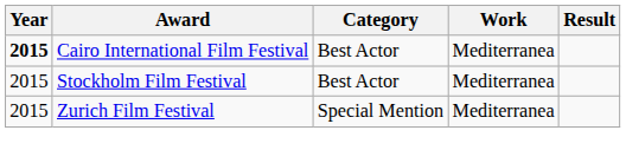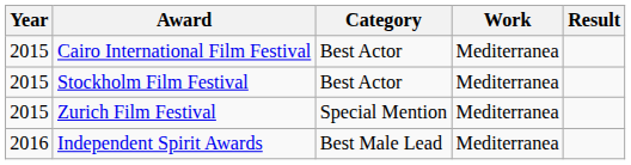 <table class="wikitable sortable">
 <tr>
 <th>Year</th>
 <th>Award</th>
 <th>Category</th>
 <th>Work</th>
 <th>Result</th>
 </tr>
 <tr>
-<td><strong>2015</strong></td>
+<td>2015</td>
 <td><a href='#'>Cairo International Film Festival</a></td>
 <td>Best Actor</td>
 <td>Mediterranea</td>
 <td></td>
 </tr>
 <tr>
 <td>2015</td>
 <td><a href='#'>Stockholm Film Festival</a></td>
 <td>Best Actor</td>
 <td>Mediterranea</td>
 <td></td>
 </tr>
 <tr>
 <td>2015</td>
 <td><a href='#'>Zurich Film Festival</a></td>
 <td>Special Mention</td>
 <td>Mediterranea</td>
 <td></td>
 </tr>
+<tr>
+<td>2016</td>
+<td><a href='#'>Independent Spirit Awards</a></td>
+<td>Best Male Lead</td>
+<td>Mediterranea</td>
+<td></td>
+</tr>
 </table>
